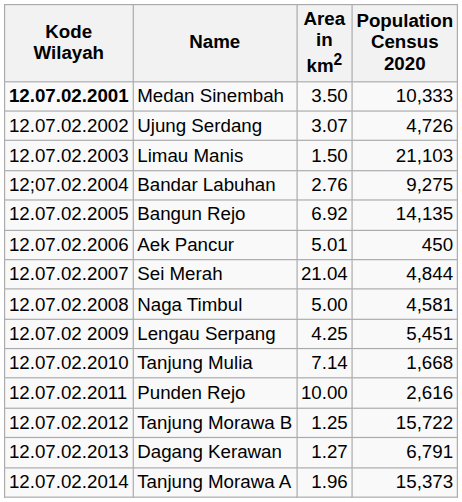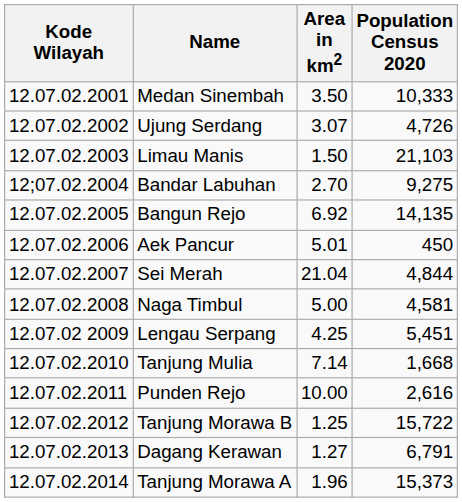 <table class="sortable wikitable">
 <tr>
 <th>Kode <br>Wilayah</th>
 <th>Name</th>
 <th>Area <br>in<br>km<sup>2</sup></th>
 <th>Population<br>Census<br>2020</th>
 </tr>
 <tr>
-<td><strong>12.07.02.2001</strong></td>
+<td>12.07.02.2001</td>
 <td>Medan Sinembah</td>
 <td align="right">3.50</td>
 <td align="right">10,333</td>
 </tr>
 <tr>
 <td>12.07.02.2002</td>
 <td>Ujung Serdang</td>
 <td align="right">3.07</td>
 <td align="right">4,726</td>
 </tr>
 <tr>
 <td>12.07.02.2003</td>
 <td>Limau Manis</td>
 <td align="right">1.50</td>
 <td align="right">21,103</td>
 </tr>
 <tr>
 <td>12;07.02.2004</td>
 <td>Bandar Labuhan</td>
-<td align="right">2.76</td>
+<td align="right">2.70</td>
 <td align="right">9,275</td>
 </tr>
 <tr>
 <td>12.07.02.2005</td>
 <td>Bangun Rejo</td>
 <td align="right">6.92</td>
 <td align="right">14,135</td>
 </tr>
 <tr>
 <td>12.07.02.2006</td>
 <td>Aek Pancur</td>
 <td align="right">5.01</td>
 <td align="right">450</td>
 </tr>
 <tr>
 <td>12.07.02.2007</td>
 <td>Sei Merah</td>
 <td align="right">21.04</td>
 <td align="right">4,844</td>
 </tr>
 <tr>
 <td>12.07.02.2008</td>
 <td>Naga Timbul</td>
 <td align="right">5.00</td>
 <td align="right">4,581</td>
 </tr>
 <tr>
 <td>12.07.02 2009</td>
 <td>Lengau Serpang</td>
 <td align="right">4.25</td>
 <td align="right">5,451</td>
 </tr>
 <tr>
 <td>12.07.02.2010</td>
 <td>Tanjung Mulia</td>
 <td align="right">7.14</td>
 <td align="right">1,668</td>
 </tr>
 <tr>
 <td>12.07.02.2011</td>
 <td>Punden Rejo</td>
 <td align="right">10.00</td>
 <td align="right">2,616</td>
 </tr>
 <tr>
 <td>12.07.02.2012</td>
 <td>Tanjung Morawa B</td>
 <td align="right">1.25</td>
 <td align="right">15,722</td>
 </tr>
 <tr>
 <td>12.07.02.2013</td>
 <td>Dagang Kerawan</td>
 <td align="right">1.27</td>
 <td align="right">6,791</td>
 </tr>
 <tr>
 <td>12.07.02.2014</td>
 <td>Tanjung Morawa A</td>
 <td align="right">1.96</td>
 <td align="right">15,373</td>
 </tr>
 </table>
